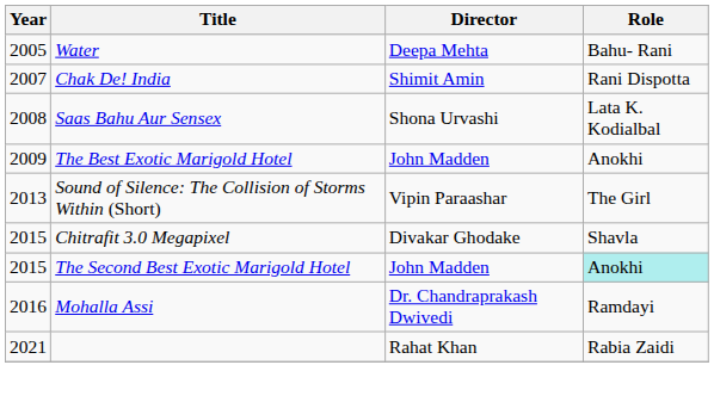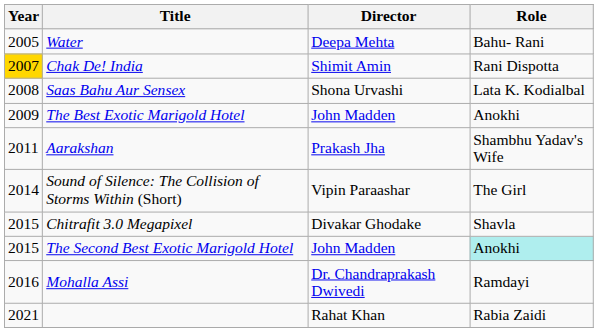 <table class="wikitable sortable">
 <tr style="background:#ccc; text-align:center;">
 <th>Year</th>
 <th>Title</th>
 <th>Director</th>
 <th>Role</th>
 </tr>
 <tr>
 <td>2005</td>
 <td><em><a href='#'>Water</a></em></td>
 <td><a href='#'>Deepa Mehta</a></td>
 <td>Bahu- Rani  </td>
 </tr>
 <tr>
-<td>2007</td>
+<td style="background: gold;">2007</td>
 <td><em><a href='#'>Chak De! India</a></em> </td>
 <td><a href='#'>Shimit Amin</a></td>
 <td>Rani Dispotta</td>
 </tr>
 <tr>
 <td>2008</td>
 <td><em><a href='#'>Saas Bahu Aur Sensex</a></em></td>
 <td>Shona Urvashi</td>
 <td>Lata K. Kodialbal</td>
 </tr>
 <tr>
 <td>2009</td>
 <td><em><a href='#'>The Best Exotic Marigold Hotel</a></em></td>
 <td><a href='#'>John Madden</a></td>
 <td>Anokhi</td>
 </tr>
 <tr>
-<td>2013</td>
+<td>2011</td>
+<td><em><a href='#'>Aarakshan</a></em></td>
+<td><a href='#'>Prakash Jha</a></td>
+<td>Shambhu Yadav's Wife</td>
+</tr>
+<tr>
+<td>2014</td>
 <td><em>Sound of Silence: The Collision of Storms Within</em> (Short)</td>
 <td>Vipin Paraashar</td>
 <td>The Girl</td>
 </tr>
 <tr>
 <td>2015</td>
 <td><em>Chitrafit 3.0 Megapixel</em></td>
 <td>Divakar Ghodake</td>
 <td>Shavla</td>
 </tr>
 <tr>
 <td>2015</td>
 <td><em><a href='#'>The Second Best Exotic Marigold Hotel</a></em></td>
 <td><a href='#'>John Madden</a></td>
 <td style="background: paleturquoise;">Anokhi</td>
 </tr>
 <tr>
 <td>2016</td>
 <td><em><a href='#'>Mohalla Assi</a></em></td>
 <td><a href='#'>Dr. Chandraprakash Dwivedi</a></td>
 <td>Ramdayi</td>
 </tr>
 <tr>
 <td>2021</td>
 <td><em></em></td>
 <td>Rahat Khan</td>
 <td>Rabia Zaidi</td>
 </tr>
 <tr>
 </tr>
 </table>
